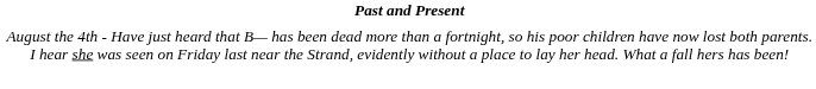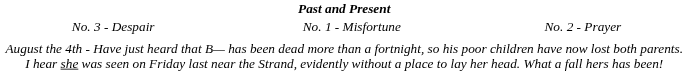 <table>
 <tr>
 <td colspan=3 align=center><strong><em>Past and Present</em></strong></td>
+</tr>
+<tr>
+<td align=center><em>No. 3 - Despair</em></td>
+<td align=center><em>No. 1 - Misfortune</em></td>
+<td align=center><em>No. 2 - Prayer</em></td>
 </tr>
 <tr>
 <td></td>
 <td></td>
 <td></td>
 </tr>
 <tr>
 <td colspan=3 align=center><em>August the 4th - Have just heard that B— has been dead more than a fortnight, so his poor children have now lost both parents.<br>I hear <u>she</u> was seen on Friday last near the Strand, evidently without a place to lay her head. What a fall hers has been!</em></td>
 </tr>
 </table>
